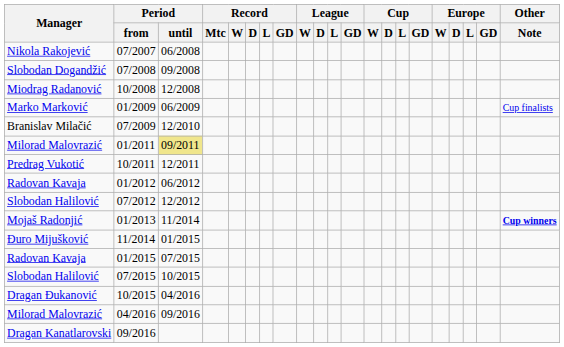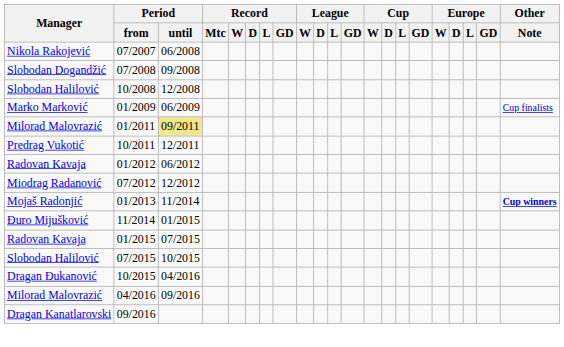 <table class="wikitable">
 <tr>
 <th rowspan=2>Manager</th>
 <th colspan=2>Period</th>
 <th colspan=5>Record</th>
 <th colspan=4>League</th>
 <th colspan=4>Cup</th>
 <th colspan=4>Europe</th>
 <th>Other</th>
 </tr>
 <tr>
 <th>from</th>
 <th>until</th>
 <th width="10">Mtc</th>
 <th width="10">W</th>
 <th width="10">D</th>
 <th width="10">L</th>
 <th width="10">GD</th>
 <th width="10">W</th>
 <th width="10">D</th>
 <th width="10">L</th>
 <th width="10">GD</th>
 <th width="10">W</th>
 <th width="10">D</th>
 <th width="10">L</th>
 <th width="10">GD</th>
 <th width="10">W</th>
 <th width="10">D</th>
 <th width="10">L</th>
 <th width="10">GD</th>
 <th>Note</th>
 </tr>
 <tr>
 <td> <a href='#'>Nikola Rakojević</a></td>
 <td>07/2007</td>
 <td>06/2008</td>
 <td></td>
 <td></td>
 <td></td>
 <td></td>
 <td></td>
 <td></td>
 <td></td>
 <td></td>
 <td></td>
 <td></td>
 <td></td>
 <td></td>
 <td></td>
 <td></td>
 <td></td>
 <td></td>
 <td></td>
 <td></td>
 </tr>
 <tr>
 <td> <a href='#'>Slobodan Dogandžić</a></td>
 <td>07/2008</td>
 <td>09/2008</td>
 <td></td>
 <td></td>
 <td></td>
 <td></td>
 <td></td>
 <td></td>
 <td></td>
 <td></td>
 <td></td>
 <td></td>
 <td></td>
 <td></td>
 <td></td>
 <td></td>
 <td></td>
 <td></td>
 <td></td>
 <td></td>
 </tr>
 <tr>
-<td> <a href='#'>Miodrag Radanović</a></td>
+<td> <a href='#'>Slobodan Halilović</a></td>
 <td>10/2008</td>
 <td>12/2008</td>
 <td></td>
 <td></td>
 <td></td>
 <td></td>
 <td></td>
 <td></td>
 <td></td>
 <td></td>
 <td></td>
 <td></td>
 <td></td>
 <td></td>
 <td></td>
 <td></td>
 <td></td>
 <td></td>
 <td></td>
 <td></td>
 </tr>
 <tr>
 <td> <a href='#'>Marko Marković</a></td>
 <td>01/2009</td>
 <td>06/2009</td>
 <td></td>
 <td></td>
 <td></td>
 <td></td>
 <td></td>
 <td></td>
 <td></td>
 <td></td>
 <td></td>
 <td></td>
 <td></td>
 <td></td>
 <td></td>
 <td></td>
 <td></td>
 <td></td>
 <td></td>
 <td><small><a href='#'>Cup finalists</a></small></td>
-</tr>
-<tr>
-<td> Branislav Milačić</td>
-<td>07/2009</td>
-<td>12/2010</td>
-<td></td>
-<td></td>
-<td></td>
-<td></td>
-<td></td>
-<td></td>
-<td></td>
-<td></td>
-<td></td>
-<td></td>
-<td></td>
-<td></td>
-<td></td>
-<td></td>
-<td></td>
-<td></td>
-<td></td>
-<td></td>
 </tr>
 <tr>
 <td> <a href='#'>Milorad Malovrazić</a></td>
 <td>01/2011</td>
 <td style="background: khaki;">09/2011</td>
 <td></td>
 <td></td>
 <td></td>
 <td></td>
 <td></td>
 <td></td>
 <td></td>
 <td></td>
 <td></td>
 <td></td>
 <td></td>
 <td></td>
 <td></td>
 <td></td>
 <td></td>
 <td></td>
 <td></td>
 <td></td>
 </tr>
 <tr>
 <td> <a href='#'>Predrag Vukotić</a></td>
 <td>10/2011</td>
 <td>12/2011</td>
 <td></td>
 <td></td>
 <td></td>
 <td></td>
 <td></td>
 <td></td>
 <td></td>
 <td></td>
 <td></td>
 <td></td>
 <td></td>
 <td></td>
 <td></td>
 <td></td>
 <td></td>
 <td></td>
 <td></td>
 <td></td>
 </tr>
 <tr>
 <td> <a href='#'>Radovan Kavaja</a></td>
 <td>01/2012</td>
 <td>06/2012</td>
 <td></td>
 <td></td>
 <td></td>
 <td></td>
 <td></td>
 <td></td>
 <td></td>
 <td></td>
 <td></td>
 <td></td>
 <td></td>
 <td></td>
 <td></td>
 <td></td>
 <td></td>
 <td></td>
 <td></td>
 <td></td>
 </tr>
 <tr>
-<td> <a href='#'>Slobodan Halilović</a></td>
+<td> <a href='#'>Miodrag Radanović</a></td>
 <td>07/2012</td>
 <td>12/2012</td>
 <td></td>
 <td></td>
 <td></td>
 <td></td>
 <td></td>
 <td></td>
 <td></td>
 <td></td>
 <td></td>
 <td></td>
 <td></td>
 <td></td>
 <td></td>
 <td></td>
 <td></td>
 <td></td>
 <td></td>
 <td></td>
 </tr>
 <tr>
 <td> <a href='#'>Mojaš Radonjić</a></td>
 <td>01/2013</td>
 <td>11/2014</td>
 <td></td>
 <td></td>
 <td></td>
 <td></td>
 <td></td>
 <td></td>
 <td></td>
 <td></td>
 <td></td>
 <td></td>
 <td></td>
 <td></td>
 <td></td>
 <td></td>
 <td></td>
 <td></td>
 <td></td>
 <td><small><strong><a href='#'>Cup winners</a></strong></small></td>
 </tr>
 <tr>
 <td> <a href='#'>Đuro Mijušković</a></td>
 <td>11/2014</td>
 <td>01/2015</td>
 <td></td>
 <td></td>
 <td></td>
 <td></td>
 <td></td>
 <td></td>
 <td></td>
 <td></td>
 <td></td>
 <td></td>
 <td></td>
 <td></td>
 <td></td>
 <td></td>
 <td></td>
 <td></td>
 <td></td>
 <td></td>
 </tr>
 <tr>
 <td> <a href='#'>Radovan Kavaja</a></td>
 <td>01/2015</td>
 <td>07/2015</td>
 <td></td>
 <td></td>
 <td></td>
 <td></td>
 <td></td>
 <td></td>
 <td></td>
 <td></td>
 <td></td>
 <td></td>
 <td></td>
 <td></td>
 <td></td>
 <td></td>
 <td></td>
 <td></td>
 <td></td>
 <td></td>
 </tr>
 <tr>
 <td> <a href='#'>Slobodan Halilović</a></td>
 <td>07/2015</td>
 <td>10/2015</td>
 <td></td>
 <td></td>
 <td></td>
 <td></td>
 <td></td>
 <td></td>
 <td></td>
 <td></td>
 <td></td>
 <td></td>
 <td></td>
 <td></td>
 <td></td>
 <td></td>
 <td></td>
 <td></td>
 <td></td>
 <td></td>
 </tr>
 <tr>
 <td> <a href='#'>Dragan Đukanović</a></td>
 <td>10/2015</td>
 <td>04/2016</td>
 <td></td>
 <td></td>
 <td></td>
 <td></td>
 <td></td>
 <td></td>
 <td></td>
 <td></td>
 <td></td>
 <td></td>
 <td></td>
 <td></td>
 <td></td>
 <td></td>
 <td></td>
 <td></td>
 <td></td>
 <td></td>
 </tr>
 <tr>
 <td> <a href='#'>Milorad Malovrazić</a></td>
 <td>04/2016</td>
 <td>09/2016</td>
 <td></td>
 <td></td>
 <td></td>
 <td></td>
 <td></td>
 <td></td>
 <td></td>
 <td></td>
 <td></td>
 <td></td>
 <td></td>
 <td></td>
 <td></td>
 <td></td>
 <td></td>
 <td></td>
 <td></td>
 <td></td>
 </tr>
 <tr>
 <td> <a href='#'>Dragan Kanatlarovski</a></td>
 <td>09/2016</td>
 <td></td>
 <td></td>
 <td></td>
 <td></td>
 <td></td>
 <td></td>
 <td></td>
 <td></td>
 <td></td>
 <td></td>
 <td></td>
 <td></td>
 <td></td>
 <td></td>
 <td></td>
 <td></td>
 <td></td>
 <td></td>
 <td></td>
 </tr>
 </table>
